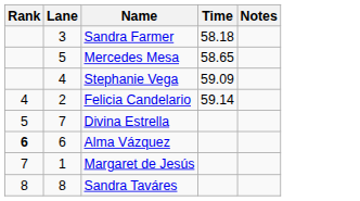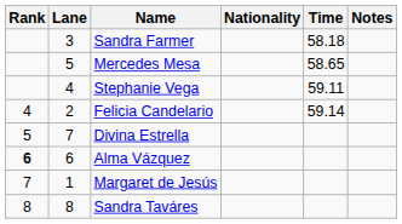 <table class="wikitable sortable" style="text-align:center;font-size:95%">
 <tr>
 <th>Rank</th>
 <th>Lane</th>
 <th>Name</th>
+<th>Nationality</th>
 <th>Time</th>
 <th>Notes</th>
 </tr>
 <tr>
 <td></td>
 <td>3</td>
 <td align=left><a href='#'>Sandra Farmer</a></td>
+<td align=left></td>
 <td>58.18</td>
 <td></td>
 </tr>
 <tr>
 <td></td>
 <td>5</td>
 <td align=left><a href='#'>Mercedes Mesa</a></td>
+<td align=left></td>
 <td>58.65</td>
 <td></td>
 </tr>
 <tr>
 <td></td>
 <td>4</td>
 <td align=left><a href='#'>Stephanie Vega</a></td>
-<td>59.09</td>
+<td align=left></td>
+<td>59.11</td>
 <td></td>
 </tr>
 <tr>
 <td>4</td>
 <td>2</td>
 <td align=left><a href='#'>Felicia Candelario</a></td>
+<td align=left></td>
 <td>59.14</td>
 <td></td>
 </tr>
 <tr>
 <td>5</td>
 <td>7</td>
 <td align=left><a href='#'>Divina Estrella</a></td>
+<td align=left></td>
 <td></td>
 <td></td>
 </tr>
 <tr>
 <td><strong>6</strong></td>
 <td>6</td>
 <td align=left><a href='#'>Alma Vázquez</a></td>
+<td align=left></td>
 <td></td>
 <td></td>
 </tr>
 <tr>
 <td>7</td>
 <td>1</td>
 <td align=left><a href='#'>Margaret de Jesús</a></td>
+<td align=left></td>
 <td></td>
 <td></td>
 </tr>
 <tr>
 <td>8</td>
 <td>8</td>
 <td align=left><a href='#'>Sandra Taváres</a></td>
+<td align=left></td>
 <td></td>
 <td></td>
 </tr>
 </table>
